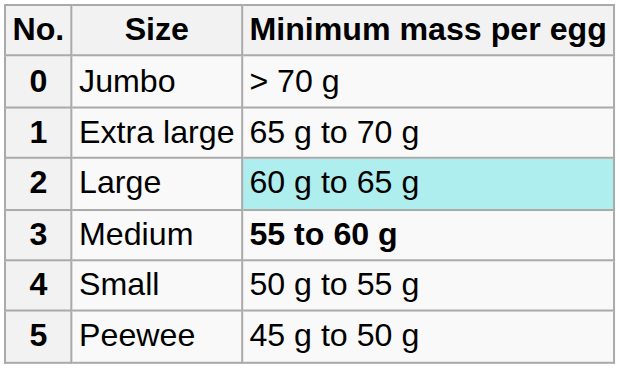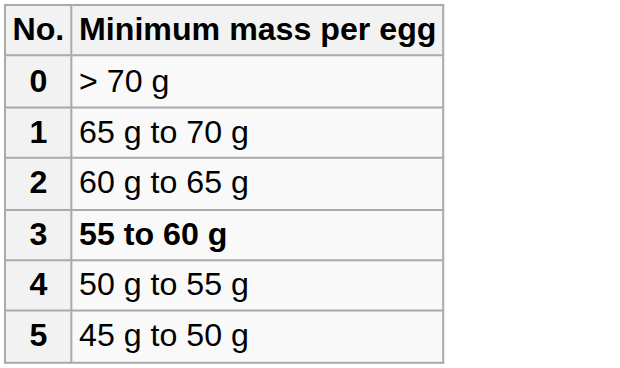 <table class="wikitable">
 <tr>
 <th>No.</th>
-<th>Size</th>
 <th>Minimum mass per egg</th>
 </tr>
 <tr>
 <th>0</th>
-<td>Jumbo</td>
 <td>> 70 g</td>
 </tr>
 <tr>
 <th>1</th>
-<td>Extra large</td>
 <td>65 g to 70 g</td>
 </tr>
 <tr>
 <th>2</th>
-<td>Large</td>
-<td style="background: paleturquoise;">60 g to 65 g</td>
+<td>60 g to 65 g</td>
 </tr>
 <tr>
 <th>3</th>
-<td>Medium</td>
 <td><strong>55 to 60 g</strong></td>
 </tr>
 <tr>
 <th>4</th>
-<td>Small</td>
 <td>50 g to 55 g</td>
 </tr>
 <tr>
 <th>5</th>
-<td>Peewee</td>
 <td>45 g to 50 g</td>
 </tr>
 </table>
